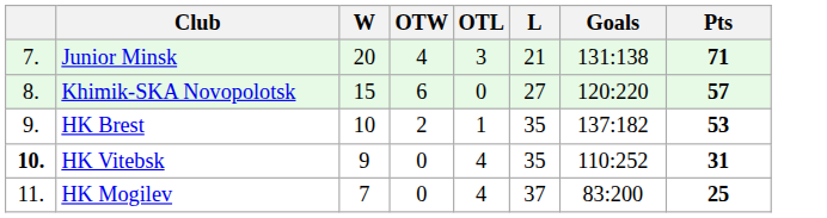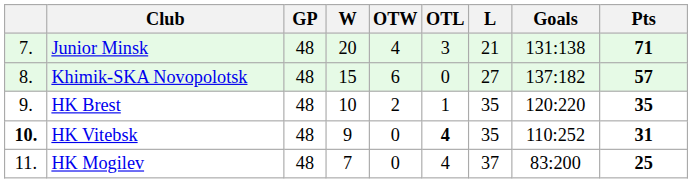 <table class="wikitable">
 <tr>
 <th width="30"></th>
 <th width="200">Club</th>
+<th width="30">GP</th>
 <th width="30">W</th>
 <th width="30">OTW</th>
 <th width="30">OTL</th>
 <th width="30">L</th>
 <th width="70">Goals</th>
 <th width="70">Pts</th>
 </tr>
 <tr bgcolor="#e6fae6" align="center">
 <td>7.</td>
 <td align="left"> <a href='#'>Junior Minsk</a></td>
+<td>48</td>
 <td>20</td>
 <td>4</td>
 <td>3</td>
 <td>21</td>
 <td>131:138</td>
 <td><strong>71</strong></td>
 </tr>
 <tr bgcolor="#e6fae6" align="center">
 <td>8.</td>
 <td align="left"> <a href='#'>Khimik-SKA Novopolotsk</a></td>
+<td>48</td>
 <td>15</td>
 <td>6</td>
 <td>0</td>
 <td>27</td>
-<td>120:220</td>
+<td>137:182</td>
 <td><strong>57</strong></td>
 </tr>
 <tr bgcolor="#FFFFFF" align="center">
 <td>9.</td>
 <td align="left"> <a href='#'>HK Brest</a></td>
+<td>48</td>
 <td>10</td>
 <td>2</td>
 <td>1</td>
 <td>35</td>
-<td>137:182</td>
-<td><strong>53</strong></td>
+<td>120:220</td>
+<td><strong>35</strong></td>
 </tr>
 <tr bgcolor="#FFFFFF" align="center">
 <td><strong>10.</strong></td>
 <td align="left"> <a href='#'>HK Vitebsk</a></td>
+<td>48</td>
 <td>9</td>
 <td>0</td>
-<td>4</td>
+<td><strong>4</strong></td>
 <td>35</td>
 <td>110:252</td>
 <td><strong>31</strong></td>
 </tr>
 <tr bgcolor="#FFFFFF" align="center">
 <td>11.</td>
 <td align="left"> <a href='#'>HK Mogilev</a></td>
+<td>48</td>
 <td>7</td>
 <td>0</td>
 <td>4</td>
 <td>37</td>
 <td>83:200</td>
 <td><strong>25</strong></td>
 </tr>
 </table>
